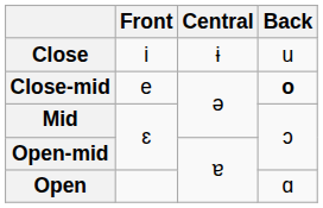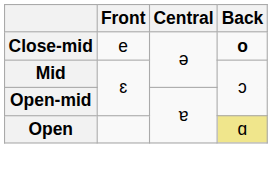 <table class="wikitable IPA">
 <tr>
 <th></th>
 <th>Front</th>
 <th>Central</th>
 <th>Back</th>
-</tr>
-<tr align="center">
-<th>Close</th>
-<td>i</td>
-<td>ɨ</td>
-<td>u</td>
 </tr>
 <tr align="center">
 <th>Close-mid</th>
 <td> e </td>
 <td rowspan="2"> ə </td>
 <td><strong> o </strong></td>
 </tr>
 <tr align="center">
 <th>Mid</th>
 <td rowspan="2">ɛ</td>
 <td rowspan="2">ɔ</td>
 </tr>
 <tr align="center">
 <th>Open-mid</th>
 <td rowspan="2">ɐ</td>
 </tr>
 <tr align="center">
 <th>Open</th>
 <td></td>
-<td>ɑ</td>
+<td style="background: khaki;">ɑ</td>
 </tr>
 </table>
